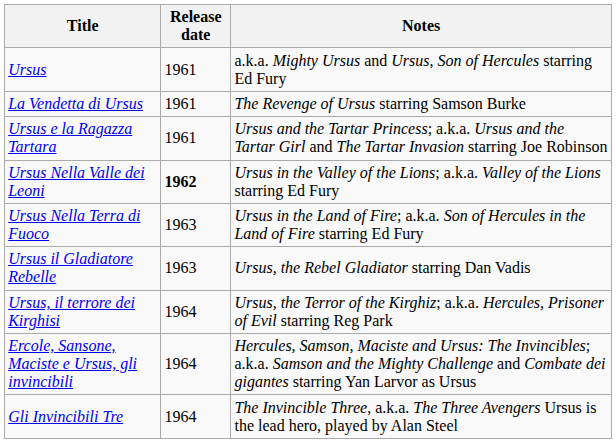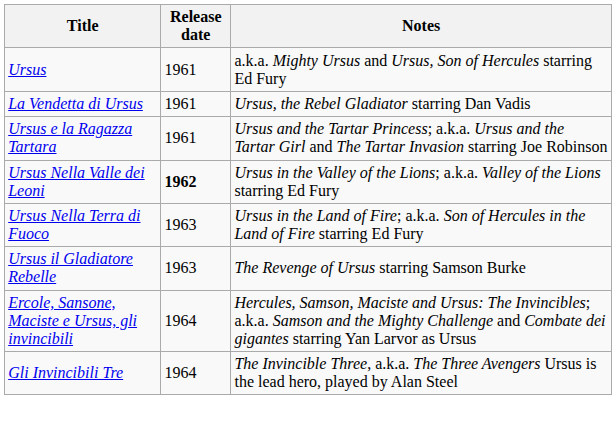 <table class="wikitable sortable">
 <tr>
 <th scope="col">Title</th>
 <th scope="col">Release date</th>
 <th scope="col" class="unsortable">Notes</th>
 </tr>
 <tr>
 <td><em><a href='#'>Ursus</a></em></td>
 <td>1961</td>
 <td>a.k.a. <em>Mighty Ursus</em> and <em>Ursus, Son of Hercules</em> starring Ed Fury</td>
 </tr>
 <tr>
 <td><em><a href='#'>La Vendetta di Ursus</a></em></td>
 <td>1961</td>
-<td><em>The Revenge of Ursus</em> starring Samson Burke</td>
+<td><em>Ursus, the Rebel Gladiator</em> starring Dan Vadis</td>
 </tr>
 <tr>
 <td><em><a href='#'>Ursus e la Ragazza Tartara</a></em></td>
 <td>1961</td>
 <td><em>Ursus and the Tartar Princess</em>; a.k.a. <em>Ursus and the Tartar Girl</em> and <em>The Tartar Invasion</em> starring Joe Robinson</td>
 </tr>
 <tr>
 <td><em><a href='#'>Ursus Nella Valle dei Leoni</a></em></td>
 <td><strong>1962</strong></td>
 <td><em>Ursus in the Valley of the Lions</em>; a.k.a. <em>Valley of the Lions</em> starring Ed Fury</td>
 </tr>
 <tr>
 <td><em><a href='#'>Ursus Nella Terra di Fuoco</a></em></td>
 <td>1963</td>
 <td><em>Ursus in the Land of Fire</em>; a.k.a. <em>Son of Hercules in the Land of Fire</em> starring Ed Fury</td>
 </tr>
 <tr>
 <td><em><a href='#'>Ursus il Gladiatore Rebelle</a></em></td>
 <td>1963</td>
-<td><em>Ursus, the Rebel Gladiator</em> starring Dan Vadis</td>
-</tr>
-<tr>
-<td><em><a href='#'>Ursus, il terrore dei Kirghisi</a></em></td>
-<td>1964</td>
-<td><em>Ursus, the Terror of the Kirghiz</em>;  a.k.a. <em>Hercules, Prisoner of Evil</em> starring Reg Park</td>
+<td><em>The Revenge of Ursus</em> starring Samson Burke</td>
 </tr>
 <tr>
 <td><em><a href='#'>Ercole, Sansone, Maciste e Ursus, gli invincibili</a></em></td>
 <td>1964</td>
 <td><em>Hercules, Samson, Maciste and Ursus: The Invincibles</em>; a.k.a. <em>Samson and the Mighty Challenge</em> and <em>Combate dei gigantes</em> starring Yan Larvor as Ursus</td>
 </tr>
 <tr>
 <td><em><a href='#'>Gli Invincibili Tre</a></em></td>
 <td>1964</td>
 <td><em>The Invincible Three</em>, a.k.a. <em>The Three Avengers</em> Ursus is the lead hero, played by Alan Steel</td>
 </tr>
 <tr>
 </tr>
 </table>
